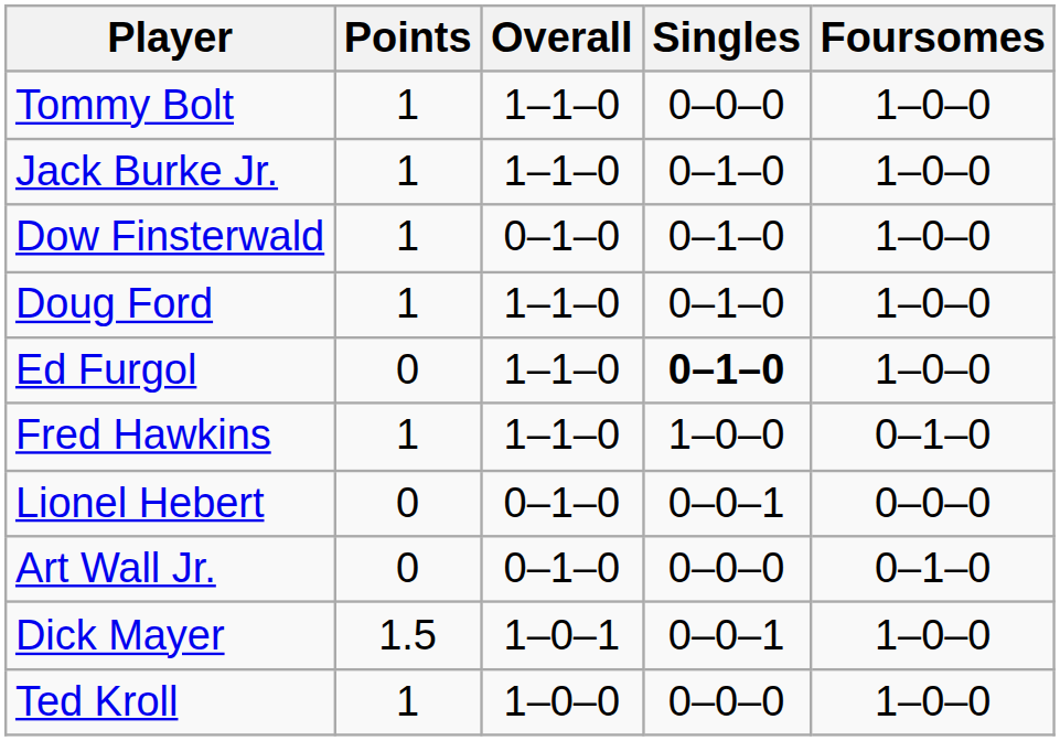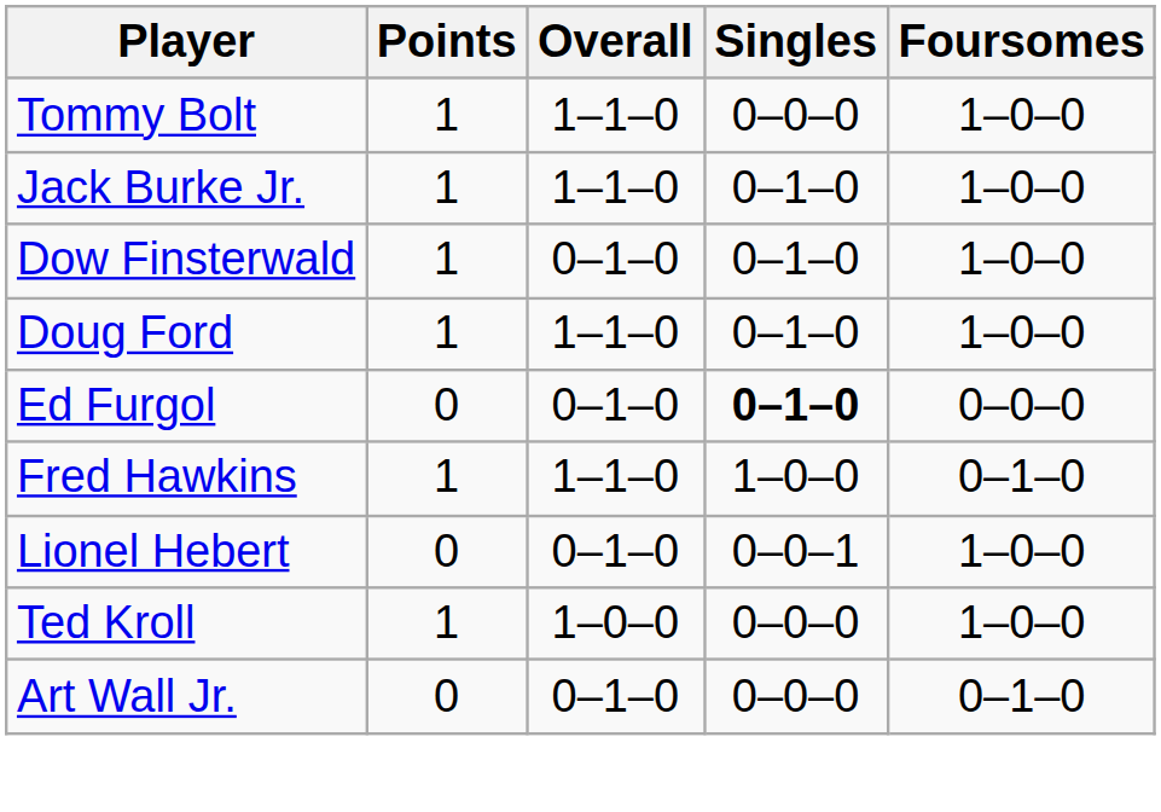 <table class="wikitable sortable" style="text-align:center">
 <tr>
 <th>Player</th>
 <th>Points</th>
 <th>Overall</th>
 <th>Singles</th>
 <th>Foursomes</th>
 </tr>
 <tr>
 <td align=left><a href='#'>Tommy Bolt</a></td>
 <td>1</td>
 <td>1–1–0</td>
 <td>0–0–0</td>
 <td>1–0–0</td>
 </tr>
 <tr>
 <td align=left><a href='#'>Jack Burke Jr.</a></td>
 <td>1</td>
 <td>1–1–0</td>
 <td>0–1–0</td>
 <td>1–0–0</td>
 </tr>
 <tr>
 <td align=left><a href='#'>Dow Finsterwald</a></td>
 <td>1</td>
 <td>0–1–0</td>
 <td>0–1–0</td>
 <td>1–0–0</td>
 </tr>
 <tr>
 <td align=left><a href='#'>Doug Ford</a></td>
 <td>1</td>
 <td>1–1–0</td>
 <td>0–1–0</td>
 <td>1–0–0</td>
 </tr>
 <tr>
 <td align=left><a href='#'>Ed Furgol</a></td>
 <td>0</td>
-<td>1–1–0</td>
+<td>0–1–0</td>
 <td><strong>0–1–0</strong></td>
-<td>1–0–0</td>
+<td>0–0–0</td>
 </tr>
 <tr>
 <td align=left><a href='#'>Fred Hawkins</a></td>
 <td>1</td>
 <td>1–1–0</td>
 <td>1–0–0</td>
 <td>0–1–0</td>
 </tr>
 <tr>
 <td align=left><a href='#'>Lionel Hebert</a></td>
 <td>0</td>
 <td>0–1–0</td>
 <td>0–0–1</td>
-<td>0–0–0</td>
-</tr>
-<tr>
-<td align=left><a href='#'>Art Wall Jr.</a></td>
-<td>0</td>
-<td>0–1–0</td>
-<td>0–0–0</td>
-<td>0–1–0</td>
-</tr>
-<tr>
-<td align=left><a href='#'>Dick Mayer</a></td>
-<td>1.5</td>
-<td>1–0–1</td>
-<td>0–0–1</td>
 <td>1–0–0</td>
 </tr>
 <tr>
 <td align=left><a href='#'>Ted Kroll</a></td>
 <td>1</td>
 <td>1–0–0</td>
 <td>0–0–0</td>
 <td>1–0–0</td>
 </tr>
+<tr>
+<td align=left><a href='#'>Art Wall Jr.</a></td>
+<td>0</td>
+<td>0–1–0</td>
+<td>0–0–0</td>
+<td>0–1–0</td>
+</tr>
 </table>
